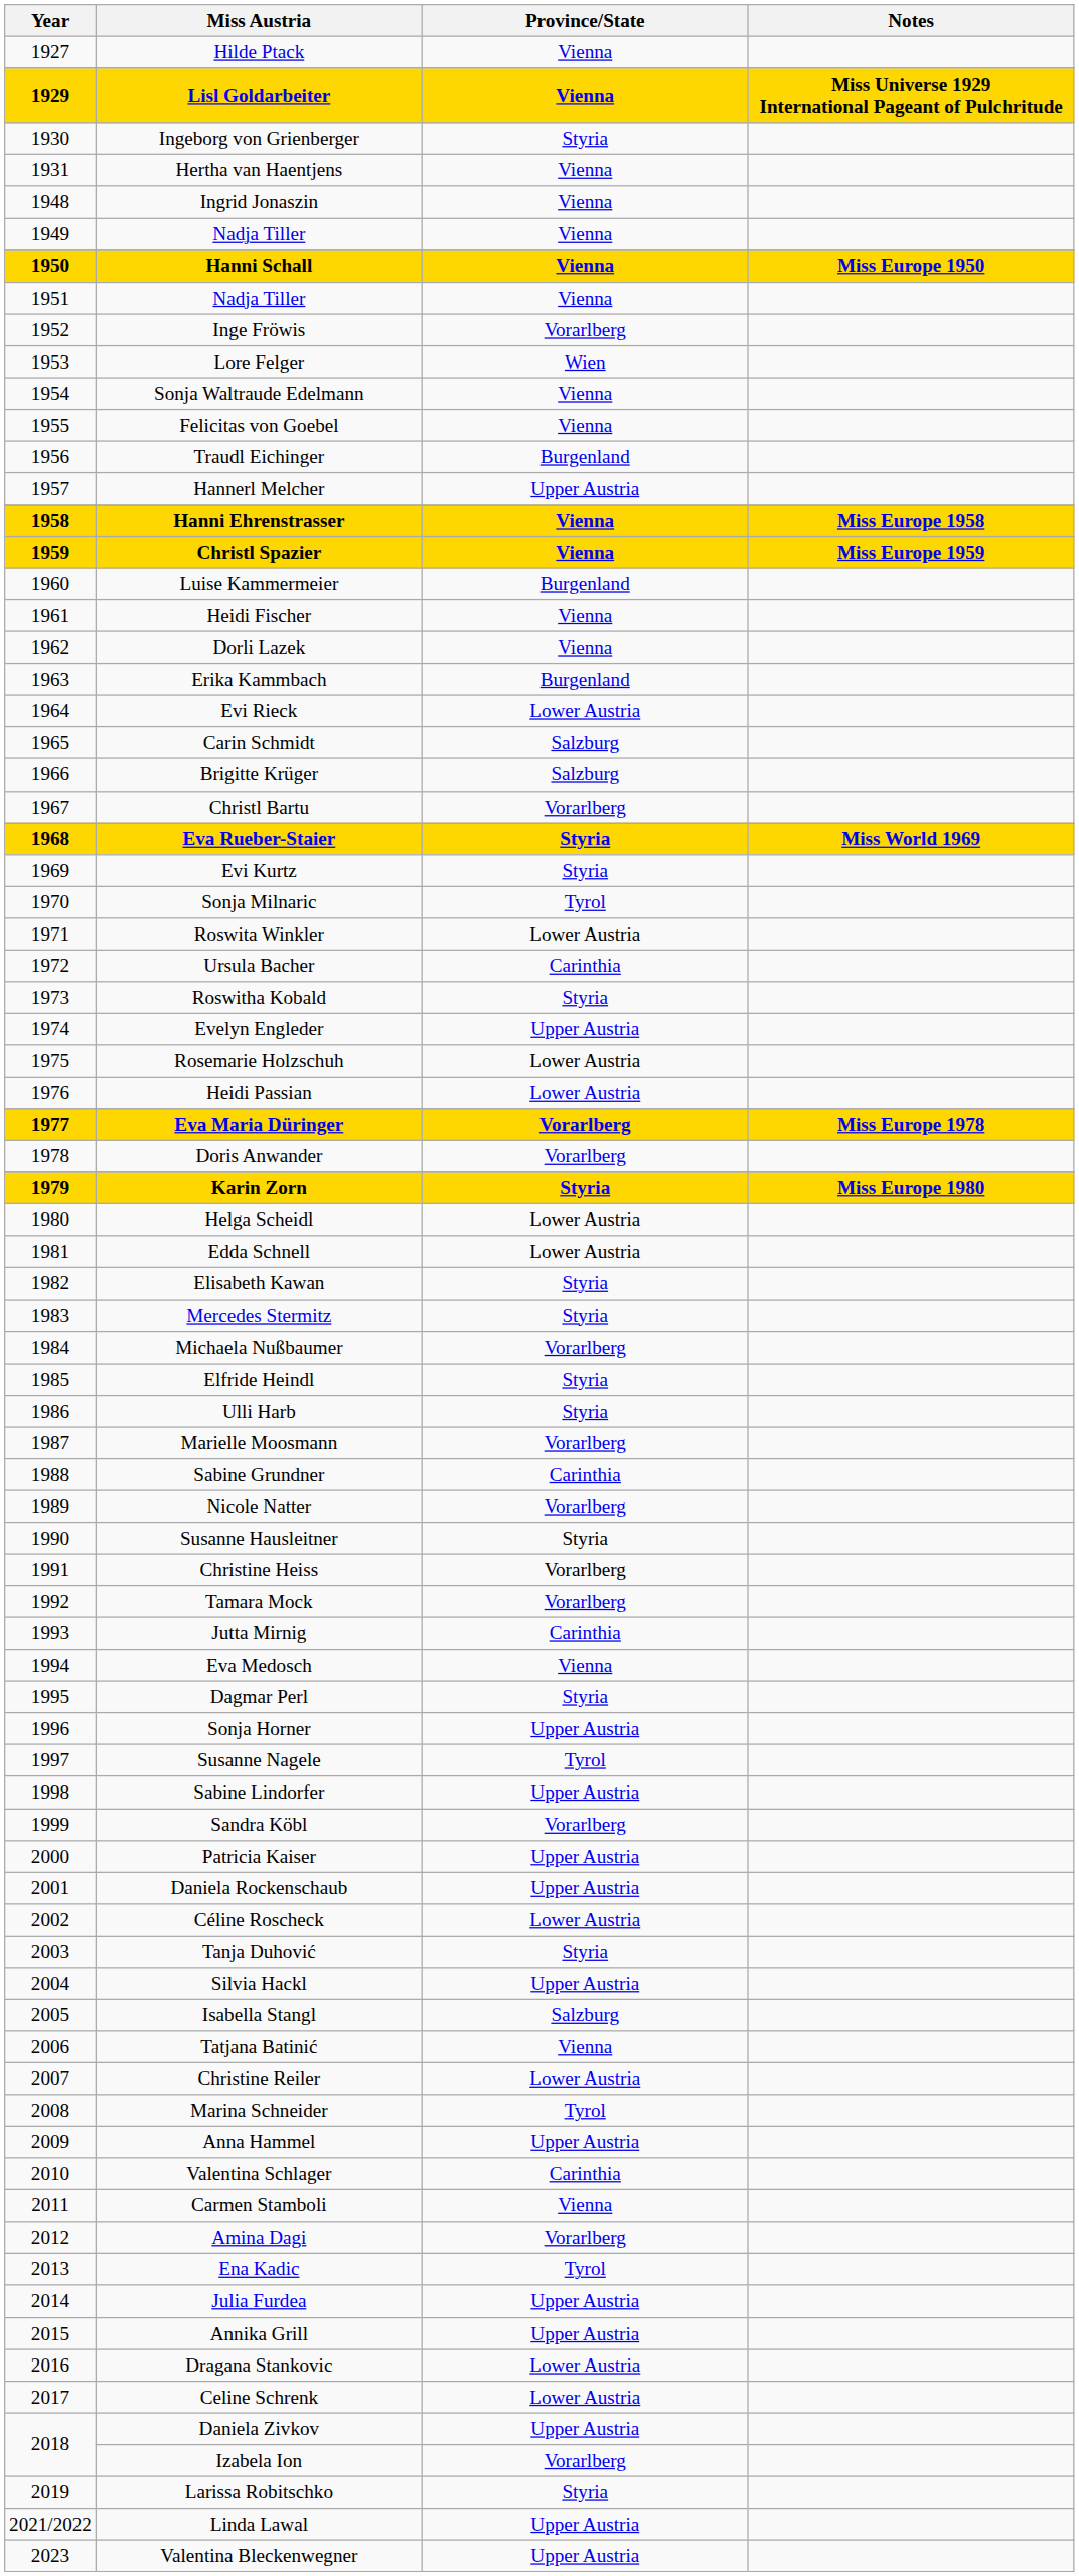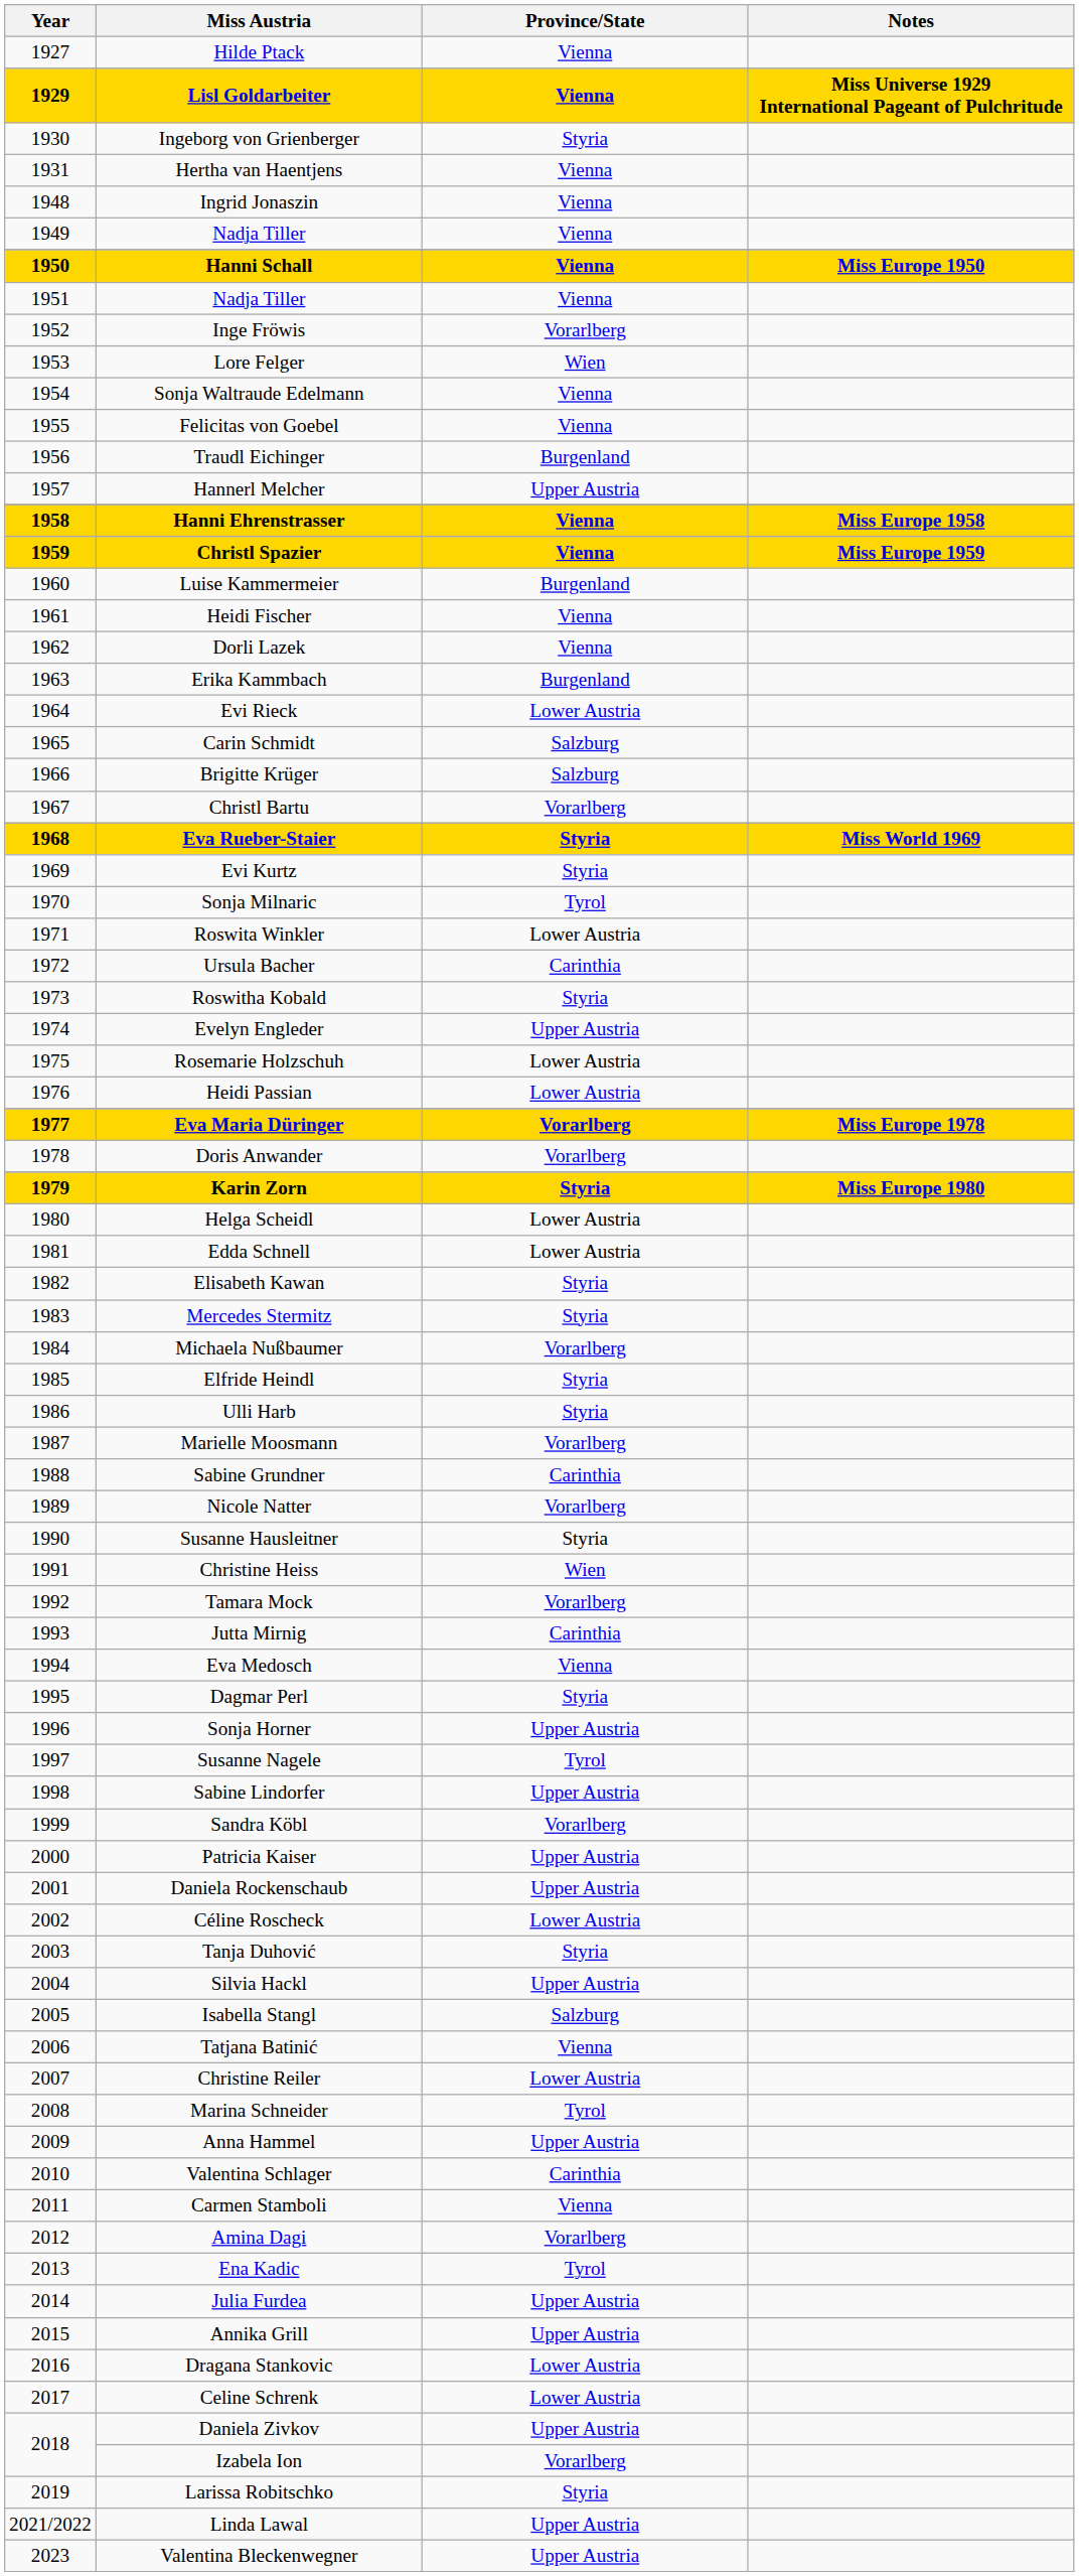 <table class="wikitable sortable" style="font-size: 95%; text-align:center">
 <tr>
 <th width="60">Year</th>
 <th width="250">Miss Austria</th>
 <th width="250">Province/State</th>
 <th width="250">Notes</th>
 </tr>
 <tr>
 <td>1927</td>
 <td><a href='#'>Hilde Ptack</a></td>
 <td><a href='#'>Vienna</a></td>
 <td></td>
 </tr>
 <tr>
 </tr>
 <tr style="background-color:gold; font-weight: bold ">
 <td>1929</td>
 <td><a href='#'>Lisl Goldarbeiter</a></td>
 <td><a href='#'>Vienna</a></td>
 <td>Miss Universe 1929<br>International Pageant of Pulchritude</td>
 </tr>
 <tr>
 <td>1930</td>
 <td>Ingeborg von Grienberger</td>
 <td><a href='#'>Styria</a></td>
 <td></td>
 </tr>
 <tr>
 <td>1931</td>
 <td>Hertha van Haentjens</td>
 <td><a href='#'>Vienna</a></td>
 <td></td>
 </tr>
 <tr>
 <td>1948</td>
 <td>Ingrid Jonaszin</td>
 <td><a href='#'>Vienna</a></td>
 <td></td>
 </tr>
 <tr>
 <td>1949</td>
 <td><a href='#'>Nadja Tiller</a></td>
 <td><a href='#'>Vienna</a></td>
 <td></td>
 </tr>
 <tr>
 </tr>
 <tr style="background-color:gold; font-weight: bold ">
 <td>1950</td>
 <td>Hanni Schall</td>
 <td><a href='#'>Vienna</a></td>
 <td><a href='#'>Miss Europe 1950</a></td>
 </tr>
 <tr>
 <td>1951</td>
 <td><a href='#'>Nadja Tiller</a></td>
 <td><a href='#'>Vienna</a></td>
 <td></td>
 </tr>
 <tr>
 <td>1952</td>
 <td>Inge Fröwis</td>
 <td><a href='#'>Vorarlberg</a></td>
 <td></td>
 </tr>
 <tr>
 <td>1953</td>
 <td>Lore Felger</td>
 <td><a href='#'>Wien</a></td>
 <td></td>
 </tr>
 <tr>
 <td>1954</td>
 <td>Sonja Waltraude Edelmann</td>
 <td><a href='#'>Vienna</a></td>
 <td></td>
 </tr>
 <tr>
 <td>1955</td>
 <td>Felicitas von Goebel</td>
 <td><a href='#'>Vienna</a></td>
 <td></td>
 </tr>
 <tr>
 <td>1956</td>
 <td>Traudl Eichinger</td>
 <td><a href='#'>Burgenland</a></td>
 <td></td>
 </tr>
 <tr>
 <td>1957</td>
 <td>Hannerl Melcher</td>
 <td><a href='#'>Upper Austria</a></td>
 <td></td>
 </tr>
 <tr>
 </tr>
 <tr style="background-color:gold; font-weight: bold ">
 <td>1958</td>
 <td>Hanni Ehrenstrasser</td>
 <td><a href='#'>Vienna</a></td>
 <td><a href='#'>Miss Europe 1958</a></td>
 </tr>
 <tr>
 </tr>
 <tr style="background-color:gold; font-weight: bold ">
 <td>1959</td>
 <td>Christl Spazier</td>
 <td><a href='#'>Vienna</a></td>
 <td><a href='#'>Miss Europe 1959</a></td>
 </tr>
 <tr>
 <td>1960</td>
 <td>Luise Kammermeier</td>
 <td><a href='#'>Burgenland</a></td>
 <td></td>
 </tr>
 <tr>
 <td>1961</td>
 <td>Heidi Fischer</td>
 <td><a href='#'>Vienna</a></td>
 <td></td>
 </tr>
 <tr>
 <td>1962</td>
 <td>Dorli Lazek</td>
 <td><a href='#'>Vienna</a></td>
 <td></td>
 </tr>
 <tr>
 <td>1963</td>
 <td>Erika Kammbach</td>
 <td><a href='#'>Burgenland</a></td>
 <td></td>
 </tr>
 <tr>
 <td>1964</td>
 <td>Evi Rieck</td>
 <td><a href='#'>Lower Austria</a></td>
 <td></td>
 </tr>
 <tr>
 <td>1965</td>
 <td>Carin Schmidt</td>
 <td><a href='#'>Salzburg</a></td>
 <td></td>
 </tr>
 <tr>
 <td>1966</td>
 <td>Brigitte Krüger</td>
 <td><a href='#'>Salzburg</a></td>
 <td></td>
 </tr>
 <tr>
 <td>1967</td>
 <td>Christl Bartu</td>
 <td><a href='#'>Vorarlberg</a></td>
 <td></td>
 </tr>
 <tr>
 </tr>
 <tr style="background-color:gold; font-weight: bold ">
 <td>1968</td>
 <td><a href='#'>Eva Rueber-Staier</a></td>
 <td><a href='#'>Styria</a></td>
 <td><a href='#'>Miss World 1969</a></td>
 </tr>
 <tr>
 <td>1969</td>
 <td>Evi Kurtz</td>
 <td><a href='#'>Styria</a></td>
 <td></td>
 </tr>
 <tr>
 <td>1970</td>
 <td>Sonja Milnaric</td>
 <td><a href='#'>Tyrol</a></td>
 <td></td>
 </tr>
 <tr>
 <td>1971</td>
 <td>Roswita Winkler</td>
 <td>Lower Austria</td>
 <td></td>
 </tr>
 <tr>
 <td>1972</td>
 <td>Ursula Bacher</td>
 <td><a href='#'>Carinthia</a></td>
 <td></td>
 </tr>
 <tr>
 <td>1973</td>
 <td>Roswitha Kobald</td>
 <td><a href='#'>Styria</a></td>
 <td></td>
 </tr>
 <tr>
 <td>1974</td>
 <td>Evelyn Engleder</td>
 <td><a href='#'>Upper Austria</a></td>
 <td></td>
 </tr>
 <tr>
 <td>1975</td>
 <td>Rosemarie Holzschuh</td>
 <td>Lower Austria</td>
 <td></td>
 </tr>
 <tr>
 <td>1976</td>
 <td>Heidi Passian</td>
 <td><a href='#'>Lower Austria</a></td>
 <td></td>
 </tr>
 <tr>
 </tr>
 <tr style="background-color:gold; font-weight: bold ">
 <td>1977</td>
 <td><a href='#'>Eva Maria Düringer</a></td>
 <td><a href='#'>Vorarlberg</a></td>
 <td><a href='#'>Miss Europe 1978</a></td>
 </tr>
 <tr>
 <td>1978</td>
 <td>Doris Anwander</td>
 <td><a href='#'>Vorarlberg</a></td>
 <td></td>
 </tr>
 <tr>
 </tr>
 <tr style="background-color:gold; font-weight: bold ">
 <td>1979</td>
 <td>Karin Zorn</td>
 <td><a href='#'>Styria</a></td>
 <td><a href='#'>Miss Europe 1980</a></td>
 </tr>
 <tr>
 <td>1980</td>
 <td>Helga Scheidl</td>
 <td>Lower Austria</td>
 <td></td>
 </tr>
 <tr>
 <td>1981</td>
 <td>Edda Schnell</td>
 <td>Lower Austria</td>
 <td></td>
 </tr>
 <tr>
 <td>1982</td>
 <td>Elisabeth Kawan</td>
 <td><a href='#'>Styria</a></td>
 <td></td>
 </tr>
 <tr>
 <td>1983</td>
 <td><a href='#'>Mercedes Stermitz</a></td>
 <td><a href='#'>Styria</a></td>
 <td></td>
 </tr>
 <tr>
 <td>1984</td>
 <td>Michaela Nußbaumer</td>
 <td><a href='#'>Vorarlberg</a></td>
 <td></td>
 </tr>
 <tr>
 <td>1985</td>
 <td>Elfride Heindl</td>
 <td><a href='#'>Styria</a></td>
 <td></td>
 </tr>
 <tr>
 <td>1986</td>
 <td>Ulli Harb</td>
 <td><a href='#'>Styria</a></td>
 <td></td>
 </tr>
 <tr>
 <td>1987</td>
 <td>Marielle Moosmann</td>
 <td><a href='#'>Vorarlberg</a></td>
 <td></td>
 </tr>
 <tr>
 <td>1988</td>
 <td>Sabine Grundner</td>
 <td><a href='#'>Carinthia</a></td>
 <td></td>
 </tr>
 <tr>
 <td>1989</td>
 <td>Nicole Natter</td>
 <td><a href='#'>Vorarlberg</a></td>
 <td></td>
 </tr>
 <tr>
 <td>1990</td>
 <td>Susanne Hausleitner</td>
 <td>Styria</td>
 <td></td>
 </tr>
 <tr>
 <td>1991</td>
 <td>Christine Heiss</td>
-<td>Vorarlberg</td>
+<td><a href='#'>Wien</a></td>
 <td></td>
 </tr>
 <tr>
 <td>1992</td>
 <td>Tamara Mock</td>
 <td><a href='#'>Vorarlberg</a></td>
 <td></td>
 </tr>
 <tr>
 <td>1993</td>
 <td>Jutta Mirnig</td>
 <td><a href='#'>Carinthia</a></td>
 <td></td>
 </tr>
 <tr>
 <td>1994</td>
 <td>Eva Medosch</td>
 <td><a href='#'>Vienna</a></td>
 <td></td>
 </tr>
 <tr>
 <td>1995</td>
 <td>Dagmar Perl</td>
 <td><a href='#'>Styria</a></td>
 <td></td>
 </tr>
 <tr>
 <td>1996</td>
 <td>Sonja Horner</td>
 <td><a href='#'>Upper Austria</a></td>
 <td></td>
 </tr>
 <tr>
 <td>1997</td>
 <td>Susanne Nagele</td>
 <td><a href='#'>Tyrol</a></td>
 <td></td>
 </tr>
 <tr>
 <td>1998</td>
 <td>Sabine Lindorfer</td>
 <td><a href='#'>Upper Austria</a></td>
 <td></td>
 </tr>
 <tr>
 <td>1999</td>
 <td>Sandra Köbl</td>
 <td><a href='#'>Vorarlberg</a></td>
 <td></td>
 </tr>
 <tr>
 <td>2000</td>
 <td>Patricia Kaiser</td>
 <td><a href='#'>Upper Austria</a></td>
 <td></td>
 </tr>
 <tr>
 <td>2001</td>
 <td>Daniela Rockenschaub</td>
 <td><a href='#'>Upper Austria</a></td>
 <td></td>
 </tr>
 <tr>
 <td>2002</td>
 <td>Céline Roscheck</td>
 <td><a href='#'>Lower Austria</a></td>
 <td></td>
 </tr>
 <tr>
 <td>2003</td>
 <td>Tanja Duhović</td>
 <td><a href='#'>Styria</a></td>
 <td></td>
 </tr>
 <tr>
 <td>2004</td>
 <td>Silvia Hackl</td>
 <td><a href='#'>Upper Austria</a></td>
 <td></td>
 </tr>
 <tr>
 <td>2005</td>
 <td>Isabella Stangl</td>
 <td><a href='#'>Salzburg</a></td>
 <td></td>
 </tr>
 <tr>
 <td>2006</td>
 <td>Tatjana Batinić</td>
 <td><a href='#'>Vienna</a></td>
 <td></td>
 </tr>
 <tr>
 <td>2007</td>
 <td>Christine Reiler</td>
 <td><a href='#'>Lower Austria</a></td>
 <td></td>
 </tr>
 <tr>
 <td>2008</td>
 <td>Marina Schneider</td>
 <td><a href='#'>Tyrol</a></td>
 <td></td>
 </tr>
 <tr>
 <td>2009</td>
 <td>Anna Hammel</td>
 <td><a href='#'>Upper Austria</a></td>
 <td></td>
 </tr>
 <tr>
 <td>2010</td>
 <td>Valentina Schlager</td>
 <td><a href='#'>Carinthia</a></td>
 <td></td>
 </tr>
 <tr>
 <td>2011</td>
 <td>Carmen Stamboli</td>
 <td><a href='#'>Vienna</a></td>
 <td></td>
 </tr>
 <tr>
 <td>2012</td>
 <td><a href='#'>Amina Dagi</a></td>
 <td><a href='#'>Vorarlberg</a></td>
 <td></td>
 </tr>
 <tr>
 <td>2013</td>
 <td><a href='#'>Ena Kadic</a></td>
 <td><a href='#'>Tyrol</a></td>
 <td></td>
 </tr>
 <tr>
 <td>2014</td>
 <td><a href='#'>Julia Furdea</a></td>
 <td><a href='#'>Upper Austria</a></td>
 <td></td>
 </tr>
 <tr>
 <td>2015</td>
 <td>Annika Grill</td>
 <td><a href='#'>Upper Austria</a></td>
 <td></td>
 </tr>
 <tr>
 <td>2016</td>
 <td>Dragana Stankovic</td>
 <td><a href='#'>Lower Austria</a></td>
 <td></td>
 </tr>
 <tr>
 <td>2017</td>
 <td>Celine Schrenk</td>
 <td><a href='#'>Lower Austria</a></td>
 <td></td>
 </tr>
 <tr>
 <td rowspan=2>2018</td>
 <td>Daniela Zivkov</td>
 <td><a href='#'>Upper Austria</a></td>
 <td></td>
 </tr>
 <tr>
 <td>Izabela Ion</td>
 <td><a href='#'>Vorarlberg</a></td>
 <td></td>
 </tr>
 <tr>
 <td>2019</td>
 <td>Larissa Robitschko</td>
 <td><a href='#'>Styria</a></td>
 <td></td>
 </tr>
 <tr>
 <td>2021/2022</td>
 <td>Linda Lawal</td>
 <td><a href='#'>Upper Austria</a></td>
 <td></td>
 </tr>
 <tr>
 <td>2023</td>
 <td>Valentina Bleckenwegner</td>
 <td><a href='#'>Upper Austria</a></td>
 <td></td>
 </tr>
 </table>
